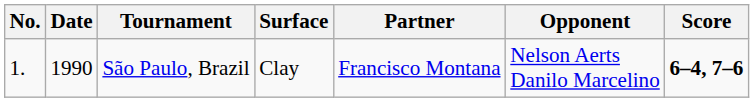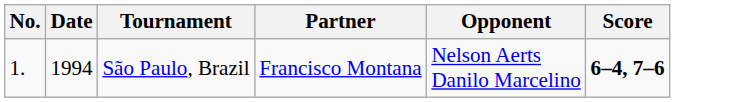 <table class="sortable wikitable" style=font-size:97%>
 <tr>
 <th>No.</th>
 <th>Date</th>
 <th>Tournament</th>
-<th>Surface</th>
 <th>Partner</th>
 <th>Opponent</th>
 <th>Score</th>
 </tr>
 <tr>
 <td>1.</td>
-<td>1990</td>
+<td>1994</td>
 <td><a href='#'>São Paulo</a>, Brazil</td>
-<td>Clay</td>
 <td> <a href='#'>Francisco Montana</a></td>
 <td> <a href='#'>Nelson Aerts</a><br> <a href='#'>Danilo Marcelino</a></td>
 <td><strong>6–4, 7–6</strong></td>
 </tr>
 </table>
